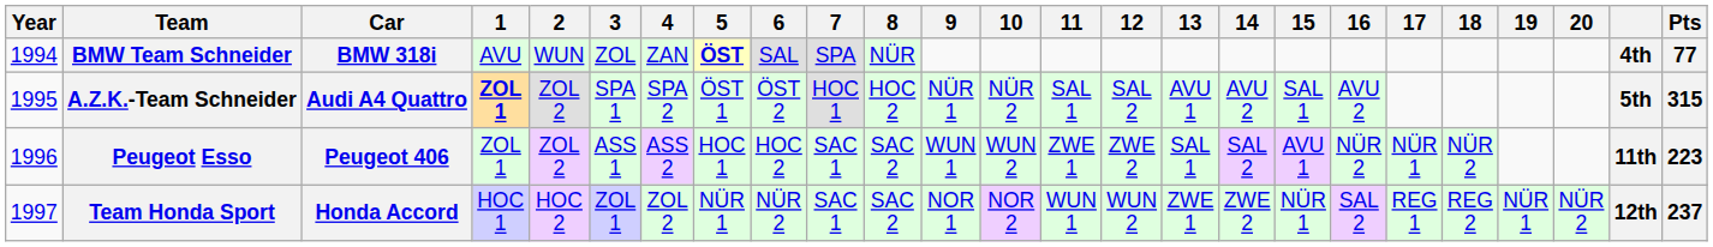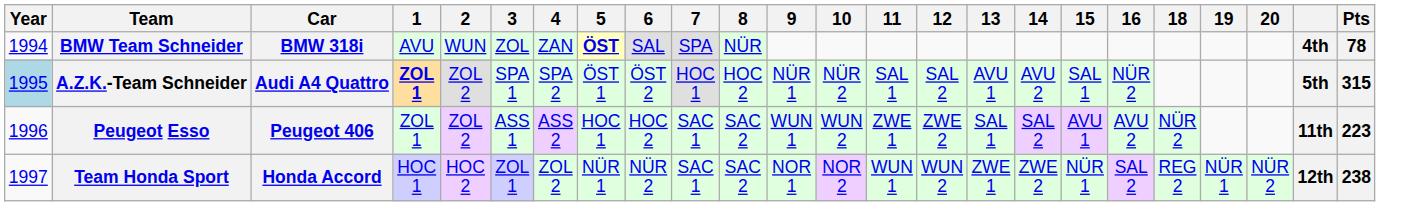 <table class="wikitable" style="text-align:center; font-size:85%">
 <tr>
 <th>Year</th>
 <th>Team</th>
 <th>Car</th>
 <th>1</th>
 <th>2</th>
 <th>3</th>
 <th>4</th>
 <th>5</th>
 <th>6</th>
 <th>7</th>
 <th>8</th>
 <th>9</th>
 <th>10</th>
 <th>11</th>
 <th>12</th>
 <th>13</th>
 <th>14</th>
 <th>15</th>
 <th>16</th>
-<th>17</th>
 <th>18</th>
 <th>19</th>
 <th>20</th>
 <th></th>
 <th>Pts</th>
 </tr>
 <tr>
 <td><a href='#'>1994</a></td>
 <th><a href='#'>BMW Team Schneider</a></th>
 <th><a href='#'>BMW 318i</a></th>
 <td style="background:#DFFFDF;"><a href='#'>AVU</a><br></td>
 <td style="background:#DFFFDF;"><a href='#'>WUN</a><br></td>
 <td style="background:#DFFFDF;"><a href='#'>ZOL</a><br></td>
 <td style="background:#DFFFDF;"><a href='#'>ZAN</a><br></td>
 <td style="background:#FFFFBF;"><strong><a href='#'>ÖST</a></strong><br></td>
 <td style="background:#DFDFDF;"><a href='#'>SAL</a><br></td>
 <td style="background:#DFDFDF;"><a href='#'>SPA</a><br></td>
 <td style="background:#DFFFDF;"><a href='#'>NÜR</a><br></td>
 <td></td>
 <td></td>
 <td></td>
 <td></td>
 <td></td>
 <td></td>
 <td></td>
 <td></td>
 <td></td>
 <td></td>
 <td></td>
-<td></td>
 <th>4th</th>
-<th>77</th>
+<th>78</th>
 </tr>
 <tr>
-<td><a href='#'>1995</a></td>
+<td style="background: lightblue;"><a href='#'>1995</a></td>
 <th><a href='#'>A.Z.K.</a>-Team Schneider</th>
 <th><a href='#'>Audi A4 Quattro</a></th>
 <td style="background:#FFDF9F;"><strong><a href='#'>ZOL<br>1</a></strong><br></td>
 <td style="background:#DFDFDF;"><a href='#'>ZOL<br>2</a><br></td>
 <td style="background:#DFFFDF;"><a href='#'>SPA<br>1</a><br></td>
 <td style="background:#DFFFDF;"><a href='#'>SPA<br>2</a><br></td>
 <td style="background:#DFFFDF;"><a href='#'>ÖST<br>1</a><br></td>
 <td style="background:#DFFFDF;"><a href='#'>ÖST<br>2</a><br></td>
 <td style="background:#DFDFDF;"><a href='#'>HOC<br>1</a><br></td>
 <td style="background:#DFFFDF;"><a href='#'>HOC<br>2</a><br></td>
 <td style="background:#DFFFDF;"><a href='#'>NÜR<br>1</a><br></td>
 <td style="background:#DFFFDF;"><a href='#'>NÜR<br>2</a><br></td>
 <td style="background:#DFFFDF;"><a href='#'>SAL<br>1</a><br></td>
 <td style="background:#DFFFDF;"><a href='#'>SAL<br>2</a><br></td>
 <td style="background:#DFFFDF;"><a href='#'>AVU<br>1</a><br></td>
 <td style="background:#DFFFDF;"><a href='#'>AVU<br>2</a><br></td>
 <td style="background:#DFFFDF;"><a href='#'>SAL<br>1</a><br></td>
-<td style="background:#DFFFDF;"><a href='#'>AVU<br>2</a><br></td>
-<td></td>
+<td style="background:#DFFFDF;"><a href='#'>NÜR<br>2</a><br></td>
 <td></td>
 <td></td>
 <td></td>
 <th>5th</th>
 <th>315</th>
 </tr>
 <tr>
 <td><a href='#'>1996</a></td>
 <th><a href='#'>Peugeot</a> <a href='#'>Esso</a></th>
 <th><a href='#'>Peugeot 406</a></th>
 <td style="background:#DFFFDF;"><a href='#'>ZOL<br>1</a><br></td>
 <td style="background:#EFCFFF;"><a href='#'>ZOL<br>2</a><br></td>
 <td style="background:#DFFFDF;"><a href='#'>ASS<br>1</a><br></td>
 <td style="background:#EFCFFF;"><a href='#'>ASS<br>2</a><br></td>
 <td style="background:#DFFFDF;"><a href='#'>HOC<br>1</a><br></td>
 <td style="background:#DFFFDF;"><a href='#'>HOC<br>2</a><br></td>
 <td style="background:#DFFFDF;"><a href='#'>SAC<br>1</a><br></td>
 <td style="background:#DFFFDF;"><a href='#'>SAC<br>2</a><br></td>
 <td style="background:#DFFFDF;"><a href='#'>WUN<br>1</a><br></td>
 <td style="background:#DFFFDF;"><a href='#'>WUN<br>2</a><br></td>
 <td style="background:#DFFFDF;"><a href='#'>ZWE<br>1</a><br></td>
 <td style="background:#DFFFDF;"><a href='#'>ZWE<br>2</a><br></td>
 <td style="background:#DFFFDF;"><a href='#'>SAL<br>1</a><br></td>
 <td style="background:#EFCFFF;"><a href='#'>SAL<br>2</a><br></td>
 <td style="background:#EFCFFF;"><a href='#'>AVU<br>1</a><br></td>
-<td style="background:#DFFFDF;"><a href='#'>NÜR<br>2</a><br></td>
-<td style="background:#DFFFDF;"><a href='#'>NÜR<br>1</a><br></td>
+<td style="background:#DFFFDF;"><a href='#'>AVU<br>2</a><br></td>
 <td style="background:#DFFFDF;"><a href='#'>NÜR<br>2</a><br></td>
 <td></td>
 <td></td>
 <th>11th</th>
 <th>223</th>
 </tr>
 <tr>
 <td><a href='#'>1997</a></td>
 <th><a href='#'>Team Honda Sport</a></th>
 <th><a href='#'>Honda Accord</a></th>
 <td style="background:#CFCFFF;"><a href='#'>HOC<br>1</a><br></td>
 <td style="background:#EFCFFF;"><a href='#'>HOC<br>2</a><br></td>
 <td style="background:#CFCFFF;"><a href='#'>ZOL<br>1</a><br></td>
 <td style="background:#DFFFDF;"><a href='#'>ZOL<br>2</a><br></td>
 <td style="background:#DFFFDF;"><a href='#'>NÜR<br>1</a><br></td>
 <td style="background:#DFFFDF;"><a href='#'>NÜR<br>2</a><br></td>
 <td style="background:#DFFFDF;"><a href='#'>SAC<br>1</a><br></td>
 <td style="background:#DFFFDF;"><a href='#'>SAC<br>2</a><br></td>
 <td style="background:#DFFFDF;"><a href='#'>NOR<br>1</a><br></td>
 <td style="background:#EFCFFF;"><a href='#'>NOR<br>2</a><br></td>
 <td style="background:#DFFFDF;"><a href='#'>WUN<br>1</a><br></td>
 <td style="background:#DFFFDF;"><a href='#'>WUN<br>2</a><br></td>
 <td style="background:#DFFFDF;"><a href='#'>ZWE<br>1</a><br></td>
 <td style="background:#DFFFDF;"><a href='#'>ZWE<br>2</a><br></td>
 <td style="background:#DFFFDF;"><a href='#'>NÜR<br>1</a><br></td>
 <td style="background:#EFCFFF;"><a href='#'>SAL<br>2</a><br></td>
-<td style="background:#DFFFDF;"><a href='#'>REG<br>1</a><br></td>
 <td style="background:#DFFFDF;"><a href='#'>REG<br>2</a><br></td>
 <td style="background:#DFFFDF;"><a href='#'>NÜR<br>1</a><br></td>
 <td style="background:#DFFFDF;"><a href='#'>NÜR<br>2</a><br></td>
 <th>12th</th>
-<th>237</th>
+<th>238</th>
 </tr>
 </table>
